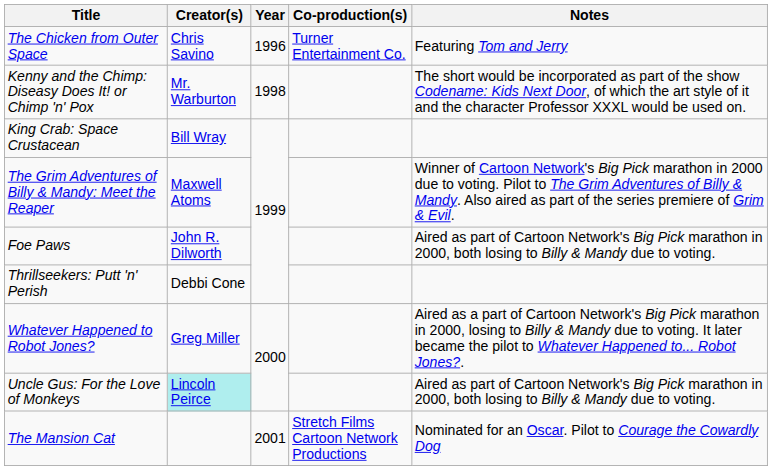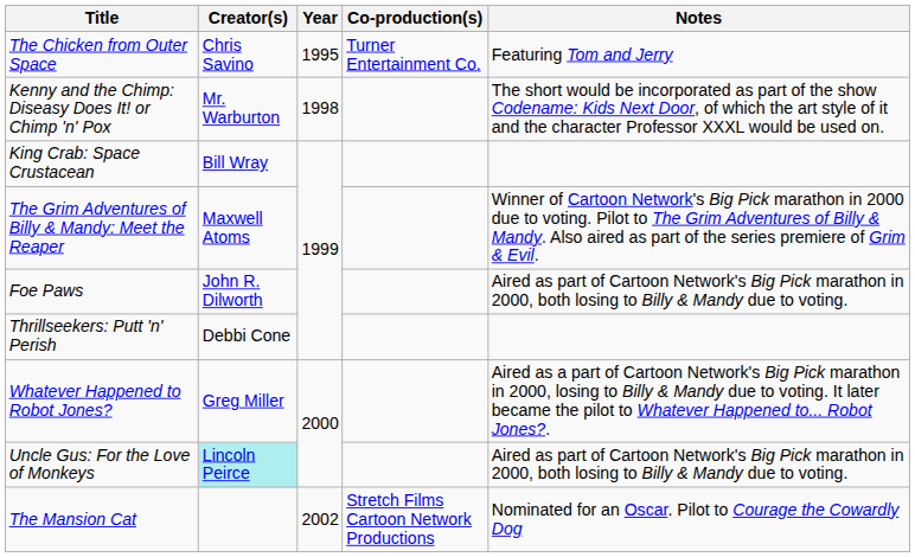 <table class="wikitable sortable">
 <tr>
 <th><strong>Title</strong></th>
 <th><strong>Creator(s)</strong></th>
 <th><strong>Year</strong></th>
 <th><strong>Co-production(s)</strong></th>
 <th><strong>Notes</strong></th>
 </tr>
 <tr>
 <td><em><a href='#'>The Chicken from Outer Space</a></em></td>
 <td><a href='#'>Chris Savino</a></td>
-<td>1996</td>
+<td>1995</td>
 <td><a href='#'>Turner Entertainment Co.</a></td>
 <td>Featuring <em><a href='#'>Tom and Jerry</a></em></td>
 </tr>
 <tr>
 <td><em>Kenny and the Chimp: Diseasy Does It! or Chimp 'n' Pox</em></td>
 <td><a href='#'>Mr. Warburton</a></td>
 <td>1998</td>
 <td></td>
 <td>The short would be incorporated as part of the show <em><a href='#'>Codename: Kids Next Door</a></em>, of which the art style of it and the character Professor XXXL would be used on.</td>
 </tr>
 <tr>
 <td><em>King Crab: Space Crustacean</em></td>
 <td><a href='#'>Bill Wray</a></td>
 <td rowspan="4">1999</td>
 <td></td>
 <td></td>
 </tr>
 <tr>
 <td><em><a href='#'>The Grim Adventures of Billy & Mandy: Meet the Reaper</a></em></td>
 <td><a href='#'>Maxwell Atoms</a></td>
 <td></td>
 <td>Winner of <a href='#'>Cartoon Network</a>'s <em>Big Pick</em> marathon in 2000 due to voting. Pilot to <em><a href='#'>The Grim Adventures of Billy & Mandy</a></em>. Also aired as part of the series premiere of <em><a href='#'>Grim & Evil</a></em>.</td>
 </tr>
 <tr>
 <td><em>Foe Paws</em></td>
 <td><a href='#'>John R. Dilworth</a></td>
 <td></td>
 <td>Aired as part of Cartoon Network's <em>Big Pick</em> marathon in 2000, both losing to <em>Billy & Mandy</em> due to voting.</td>
 </tr>
 <tr>
 <td><em>Thrillseekers: Putt 'n' Perish</em></td>
 <td>Debbi Cone</td>
 <td></td>
 <td></td>
 </tr>
 <tr>
 <td><em><a href='#'>Whatever Happened to Robot Jones?</a></em></td>
 <td><a href='#'>Greg Miller</a></td>
 <td rowspan="2">2000</td>
 <td></td>
 <td>Aired as a part of Cartoon Network's <em>Big Pick</em> marathon in 2000, losing to <em>Billy & Mandy</em> due to voting. It later became the pilot to <em><a href='#'>Whatever Happened to... Robot Jones?</a></em>.</td>
 </tr>
 <tr>
 <td><em>Uncle Gus: For the Love of Monkeys</em></td>
 <td style="background: paleturquoise;"><a href='#'>Lincoln Peirce</a></td>
 <td></td>
 <td>Aired as part of Cartoon Network's <em>Big Pick</em> marathon in 2000, both losing to <em>Billy & Mandy</em> due to voting.</td>
 </tr>
 <tr>
 <td><em><a href='#'>The Mansion Cat</a></em></td>
 <td></td>
-<td>2001</td>
+<td>2002</td>
 <td><a href='#'>Stretch Films</a><br><a href='#'>Cartoon Network Productions</a></td>
 <td>Nominated for an <a href='#'>Oscar</a>. Pilot to <em><a href='#'>Courage the Cowardly Dog</a></em></td>
 </tr>
 </table>
